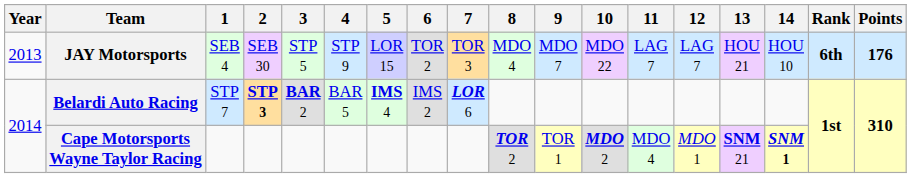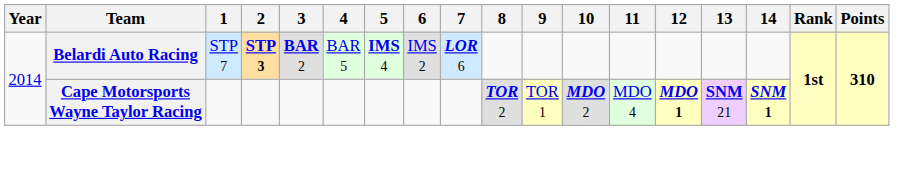 <table class="wikitable" style="text-align:center; font-size:90%">
 <tr>
 <th>Year</th>
 <th>Team</th>
 <th>1</th>
 <th>2</th>
 <th>3</th>
 <th>4</th>
 <th>5</th>
 <th>6</th>
 <th>7</th>
 <th>8</th>
 <th>9</th>
 <th>10</th>
 <th>11</th>
 <th>12</th>
 <th>13</th>
 <th>14</th>
 <th>Rank</th>
 <th>Points</th>
-</tr>
-<tr>
-<td><a href='#'>2013</a></td>
-<th>JAY Motorsports</th>
-<td style="background:#DFFFDF;"><a href='#'>SEB</a><br><small>4</small></td>
-<td style="background:#EFCFFF;"><a href='#'>SEB</a><br><small>30</small></td>
-<td style="background:#DFFFDF;"><a href='#'>STP</a><br><small>5</small></td>
-<td style="background:#CFEAFF;"><a href='#'>STP</a><br><small>9</small></td>
-<td style="background:#CFCFFF;"><a href='#'>LOR</a><br><small>15</small></td>
-<td style="background:#DFDFDF;"><a href='#'>TOR</a><br><small>2</small></td>
-<td style="background:#FFDF9F;"><a href='#'>TOR</a><br><small>3</small></td>
-<td style="background:#DFFFDF;"><a href='#'>MDO</a><br><small>4</small></td>
-<td style="background:#CFEAFF;"><a href='#'>MDO</a><br><small>7</small></td>
-<td style="background:#EFCFFF;"><a href='#'>MDO</a><br><small>22</small></td>
-<td style="background:#CFEAFF;"><a href='#'>LAG</a><br><small>7</small></td>
-<td style="background:#CFEAFF;"><a href='#'>LAG</a><br><small>7</small></td>
-<td style="background:#EFCFFF;"><a href='#'>HOU</a><br><small>21</small></td>
-<td style="background:#CFEAFF;"><a href='#'>HOU</a><br><small>10</small></td>
-<th style="background:#CFEAFF;">6th</th>
-<th style="background:#CFEAFF;">176</th>
 </tr>
 <tr>
 <td rowspan=2><a href='#'>2014</a></td>
 <th><a href='#'>Belardi Auto Racing</a></th>
 <td style="background:#CFEAFF;"><a href='#'>STP</a><br><small>7</small></td>
 <td style="background:#FFDF9F;"><strong><a href='#'>STP</a><br><small>3</small></strong></td>
 <td style="background:#DFDFDF;"><strong><a href='#'>BAR</a></strong><br><small>2</small></td>
 <td style="background:#DFFFDF;"><a href='#'>BAR</a><br><small>5</small></td>
 <td style="background:#DFFFDF;"><strong><a href='#'>IMS</a></strong><br><small>4</small></td>
 <td style="background:#DFDFDF;"><a href='#'>IMS</a><br><small>2</small></td>
 <td style="background:#CFEAFF;"><strong><em><a href='#'>LOR</a></em></strong><br><small>6</small></td>
 <td></td>
 <td></td>
 <td></td>
 <td></td>
 <td></td>
 <td></td>
 <td></td>
 <th rowspan=2 style="background:#FFFFBF;">1st</th>
 <th rowspan=2 style="background:#FFFFBF;">310</th>
 </tr>
 <tr>
 <th><a href='#'>Cape Motorsports</a> <br> <a href='#'>Wayne Taylor Racing</a></th>
 <td></td>
 <td></td>
 <td></td>
 <td></td>
 <td></td>
 <td></td>
 <td></td>
 <td style="background:#DFDFDF;"><strong><em><a href='#'>TOR</a></em></strong><br><small>2</small></td>
 <td style="background:#FFFFBF;"><a href='#'>TOR</a><br><small>1</small></td>
 <td style="background:#DFDFDF;"><strong><em><a href='#'>MDO</a></em></strong><br><small>2</small></td>
 <td style="background:#DFFFDF;"><a href='#'>MDO</a><br><small>4</small></td>
-<td style="background:#FFFFBF;"><em><a href='#'>MDO</a></em><br><small>1</small></td>
+<td style="background:#FFFFBF;"><strong><em><a href='#'>MDO</a></em><br><small>1</small></strong></td>
 <td style="background:#EFCFFF;"><strong><a href='#'>SNM</a></strong><br><small>21</small></td>
 <td style="background:#FFFFBF;"><strong><em><a href='#'>SNM</a></em><br><small>1</small></strong></td>
 </tr>
 </table>
